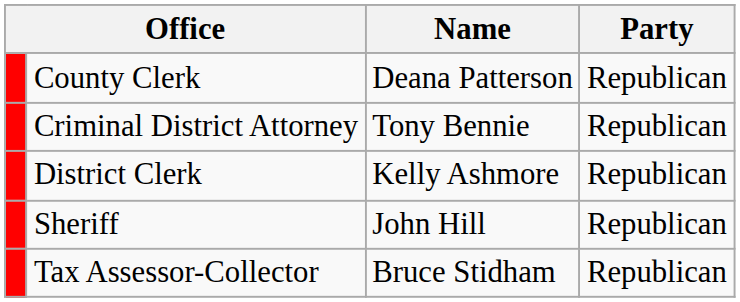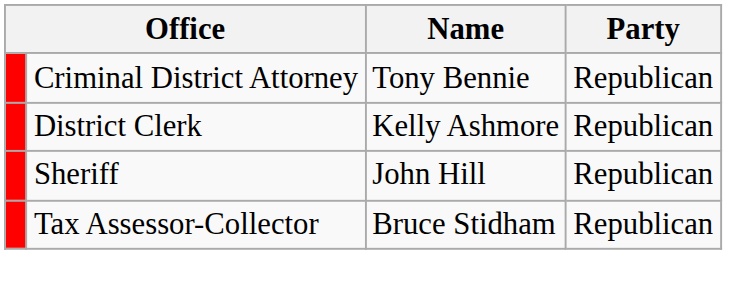 <table class="wikitable">
 <tr>
 <th colspan="2" style="text-align:center; vertical-align:bottom;">Office</th>
 <th style="text-align:center; vertical-align:bottom;">Name</th>
 <th style="text-align:center; vertical-align:bottom;">Party</th>
-</tr>
-<tr>
-<td bgcolor="red"> </td>
-<td>County Clerk</td>
-<td>Deana Patterson</td>
-<td>Republican</td>
 </tr>
 <tr>
 <td bgcolor="red"> </td>
 <td>Criminal District Attorney</td>
 <td>Tony Bennie</td>
 <td>Republican</td>
 </tr>
 <tr>
 <td style="background:red;"> </td>
 <td>District Clerk</td>
 <td>Kelly Ashmore</td>
 <td>Republican</td>
 </tr>
 <tr>
 <td bgcolor="red"> </td>
 <td>Sheriff</td>
 <td>John Hill</td>
 <td>Republican</td>
 </tr>
 <tr>
 <td bgcolor="red"> </td>
 <td>Tax Assessor-Collector</td>
 <td>Bruce Stidham</td>
 <td>Republican</td>
 </tr>
 </table>
